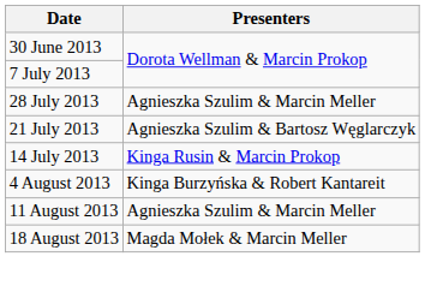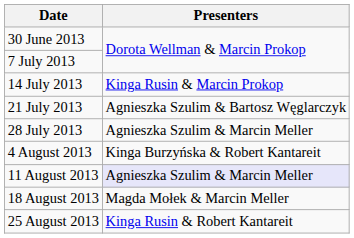 <table class="wikitable" style="font-size:100%;">
 <tr>
 <th>Date</th>
 <th>Presenters</th>
 </tr>
 <tr>
 <td>30 June 2013</td>
 <td rowspan=2><a href='#'>Dorota Wellman</a> & <a href='#'>Marcin Prokop</a></td>
 </tr>
 <tr>
 <td>7 July 2013</td>
 </tr>
 <tr>
-<td>28 July 2013</td>
-<td>Agnieszka Szulim & Marcin Meller</td>
+<td>14 July 2013</td>
+<td><a href='#'>Kinga Rusin</a> & <a href='#'>Marcin Prokop</a></td>
 </tr>
 <tr>
 <td>21 July 2013</td>
 <td>Agnieszka Szulim & Bartosz Węglarczyk</td>
 </tr>
 <tr>
-<td>14 July 2013</td>
-<td><a href='#'>Kinga Rusin</a> & <a href='#'>Marcin Prokop</a></td>
+<td>28 July 2013</td>
+<td>Agnieszka Szulim & Marcin Meller</td>
 </tr>
 <tr>
 <td>4 August  2013</td>
 <td>Kinga Burzyńska & Robert Kantareit</td>
 </tr>
 <tr>
 <td>11 August 2013</td>
-<td>Agnieszka Szulim & Marcin Meller</td>
+<td style="background: lavender;">Agnieszka Szulim & Marcin Meller</td>
 </tr>
 <tr>
 <td>18 August 2013</td>
 <td>Magda Mołek & Marcin Meller</td>
 </tr>
+<tr>
+<td>25 August 2013</td>
+<td><a href='#'>Kinga Rusin</a> & Robert Kantareit</td>
+</tr>
 </table>
